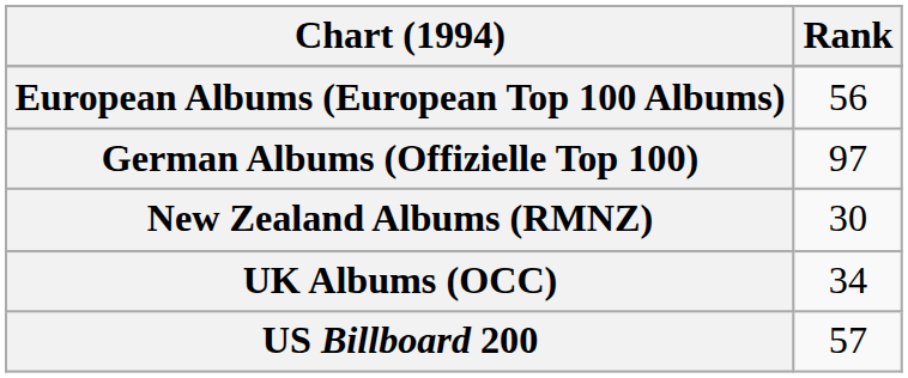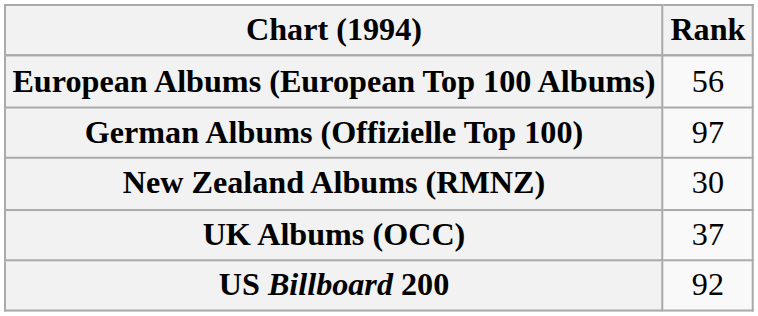 <table class="wikitable plainrowheaders sortable" style="text-align:center;">
 <tr>
 <th scope="column">Chart (1994)</th>
 <th scope="column">Rank</th>
 </tr>
 <tr>
 </tr>
 <tr>
 <th scope="row">European Albums (European Top 100 Albums)</th>
 <td>56</td>
 </tr>
 <tr>
 <th scope="row">German Albums (Offizielle Top 100)</th>
 <td>97</td>
 </tr>
 <tr>
 <th scope="row">New Zealand Albums (RMNZ)</th>
 <td>30</td>
 </tr>
 <tr>
 <th scope="row">UK Albums (OCC)</th>
-<td>34</td>
+<td>37</td>
 </tr>
 <tr>
 <th scope="row">US <em>Billboard</em> 200</th>
-<td>57</td>
+<td>92</td>
 </tr>
 </table>
